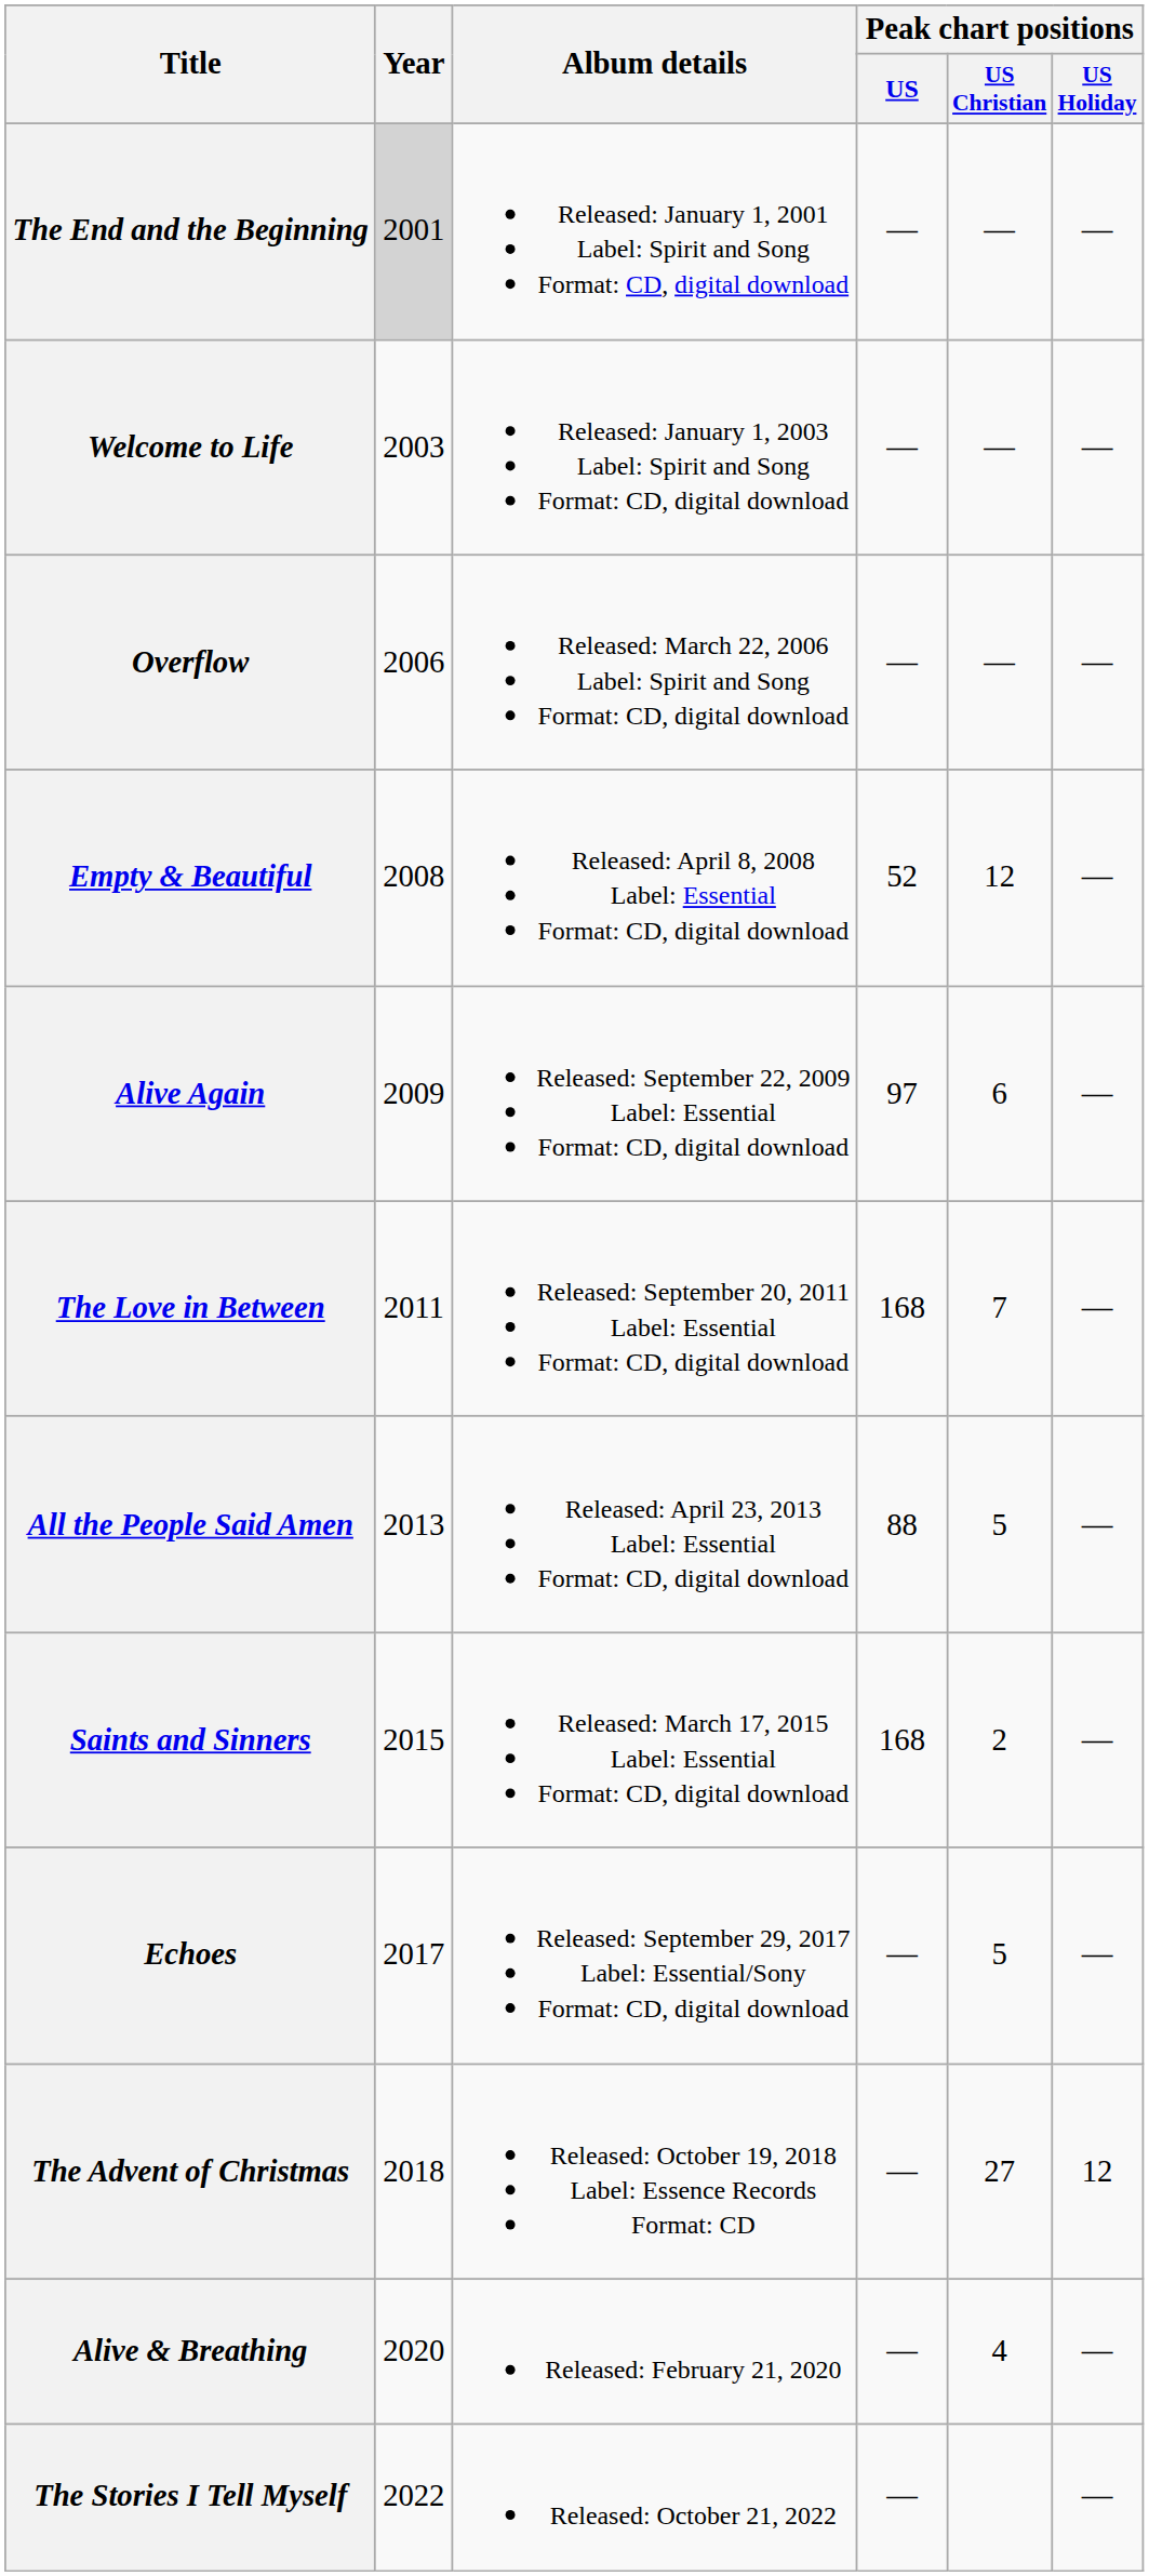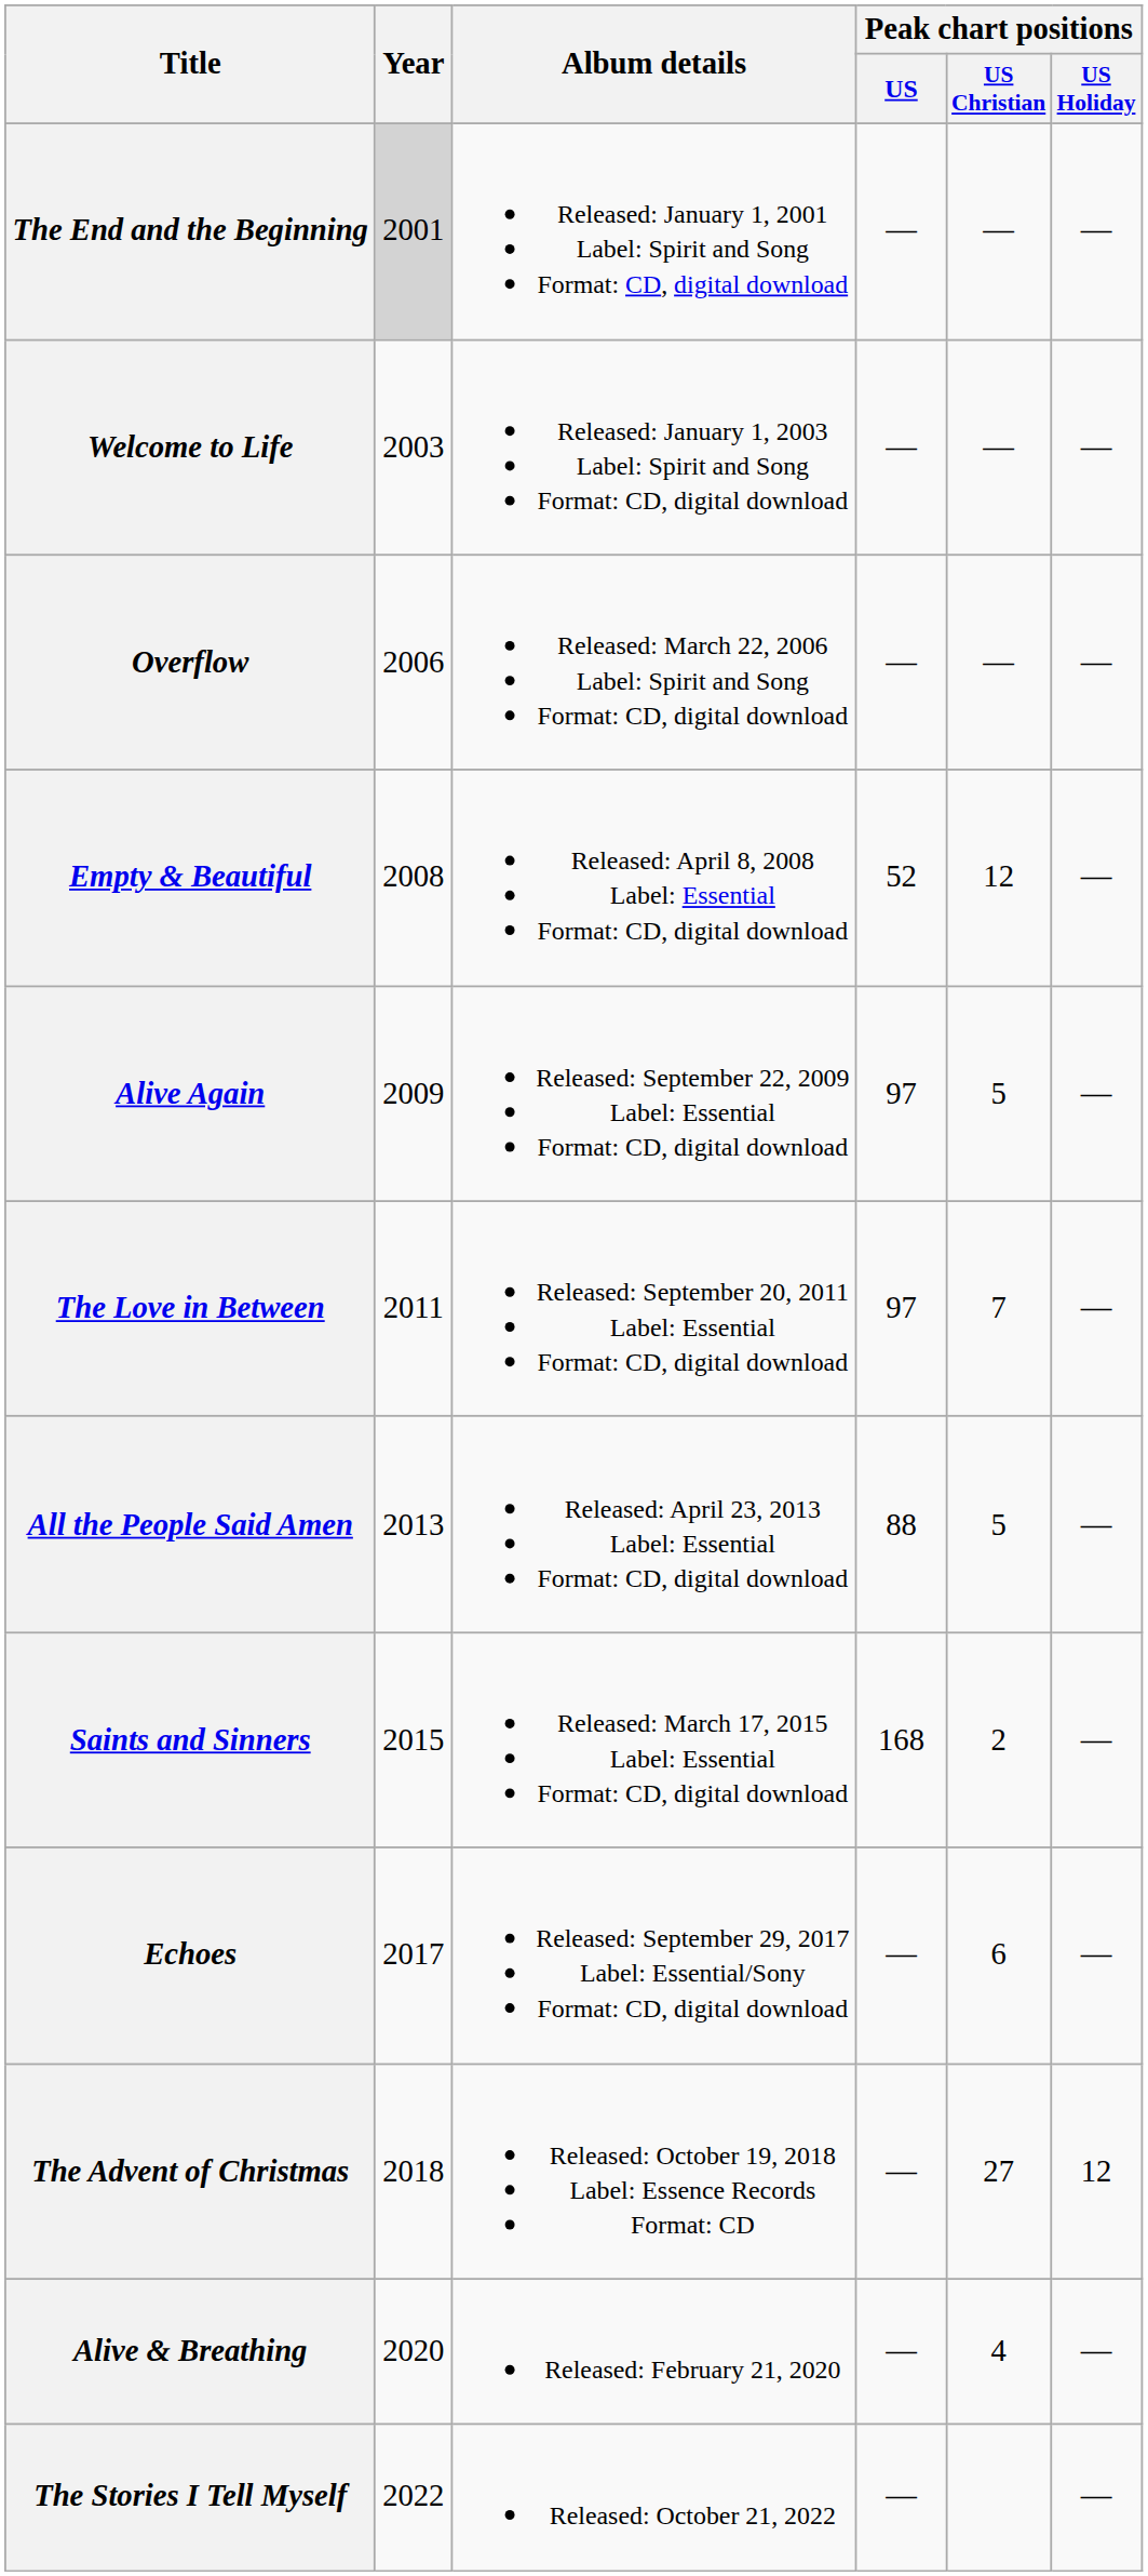 <table class="wikitable plainrowheaders" style="text-align:center;">
 <tr>
 <th rowspan="2">Title</th>
 <th rowspan="2">Year</th>
 <th rowspan="2">Album details</th>
 <th colspan="3">Peak chart positions</th>
 </tr>
 <tr style="font-size:smaller;">
 <th width="40"><a href='#'>US</a></th>
 <th scope="col" style="width:3em;font-size:90%"><a href='#'>US<br>Christian</a><br></th>
 <th scope="col" style="width:3em;font-size:90%"><a href='#'>US<br>Holiday</a><br></th>
 </tr>
 <tr>
 <th scope="row"><em>The End and the Beginning</em></th>
 <td style="background: lightgrey;">2001</td>
 <td><br><ul><li><small>Released: January 1, 2001</small></li><li><small>Label: Spirit and Song</small></li><li><small>Format: <a href='#'>CD</a>, <a href='#'>digital download</a></small></li></ul></td>
 <td>—</td>
 <td>—</td>
 <td>—</td>
 </tr>
 <tr>
 <th scope="row"><em>Welcome to Life</em></th>
 <td>2003</td>
 <td><br><ul><li><small>Released: January 1, 2003</small></li><li><small>Label: Spirit and Song</small></li><li><small>Format: CD, digital download</small></li></ul></td>
 <td>—</td>
 <td>—</td>
 <td>—</td>
 </tr>
 <tr>
 <th scope="row"><em>Overflow</em></th>
 <td>2006</td>
 <td><br><ul><li><small>Released: March 22, 2006</small></li><li><small>Label: Spirit and Song</small></li><li><small>Format: CD, digital download</small></li></ul></td>
 <td>—</td>
 <td>—</td>
 <td>—</td>
 </tr>
 <tr>
 <th scope="row"><em><a href='#'>Empty & Beautiful</a></em></th>
 <td>2008</td>
 <td><br><ul><li><small>Released: April 8, 2008</small></li><li><small>Label: <a href='#'>Essential</a></small></li><li><small>Format: CD, digital download</small></li></ul></td>
 <td>52</td>
 <td>12</td>
 <td>—</td>
 </tr>
 <tr>
 <th scope="row"><em><a href='#'>Alive Again</a></em></th>
 <td>2009</td>
 <td><br><ul><li><small>Released: September 22, 2009</small></li><li><small>Label: Essential</small></li><li><small>Format: CD, digital download</small></li></ul></td>
 <td>97</td>
-<td>6</td>
+<td>5</td>
 <td>—</td>
 </tr>
 <tr>
 <th scope="row"><em><a href='#'>The Love in Between</a></em></th>
 <td>2011</td>
 <td><br><ul><li><small>Released: September 20, 2011</small></li><li><small>Label: Essential</small></li><li><small>Format: CD, digital download</small></li></ul></td>
-<td>168</td>
+<td>97</td>
 <td>7</td>
 <td>—</td>
 </tr>
 <tr>
 <th scope="row"><em><a href='#'>All the People Said Amen</a></em></th>
 <td>2013</td>
 <td><br><ul><li><small>Released: April 23, 2013</small></li><li><small>Label: Essential</small></li><li><small>Format: CD, digital download</small></li></ul></td>
 <td>88</td>
 <td>5</td>
 <td>—</td>
 </tr>
 <tr>
 <th scope="row"><em><a href='#'>Saints and Sinners</a></em></th>
 <td>2015</td>
 <td><br><ul><li><small>Released: March 17, 2015</small></li><li><small>Label: Essential</small></li><li><small>Format: CD, digital download</small></li></ul></td>
 <td>168</td>
 <td>2</td>
 <td>—</td>
 </tr>
 <tr>
 <th scope="row"><em>Echoes</em></th>
 <td>2017</td>
 <td><br><ul><li><small>Released: September 29, 2017</small></li><li><small>Label: Essential/Sony</small></li><li><small>Format: CD, digital download</small></li></ul></td>
 <td>—</td>
-<td>5</td>
+<td>6</td>
 <td>—</td>
 </tr>
 <tr>
 <th scope="row"><em>The Advent of Christmas</em></th>
 <td>2018</td>
 <td><br><ul><li><small>Released: October 19, 2018</small></li><li><small>Label: Essence Records</small></li><li><small>Format: CD</small></li></ul></td>
 <td>—</td>
 <td>27</td>
 <td>12</td>
 </tr>
 <tr>
 <th scope="row"><em>Alive & Breathing</em></th>
 <td>2020</td>
 <td><br><ul><li><small>Released: February 21, 2020</small></li></ul></td>
 <td>—</td>
 <td>4</td>
 <td>—</td>
 </tr>
 <tr>
 <th scope="row"><em>The Stories I Tell Myself</em></th>
 <td>2022</td>
 <td><br><ul><li><small>Released: October 21, 2022</small></li></ul></td>
 <td>—</td>
 <td></td>
 <td>—</td>
 </tr>
 </table>
